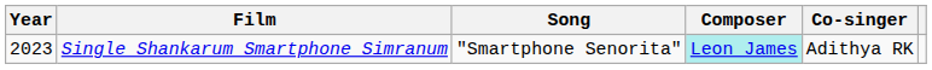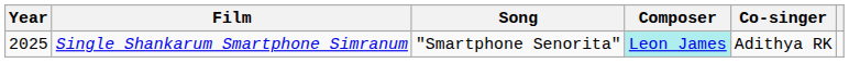 <table class="wikitable">
 <tr>
 <th scope="col">Year</th>
 <th scope="col">Film</th>
 <th scope="col">Song</th>
 <th scope="col">Composer</th>
 <th scope="col">Co-singer</th>
 <th scope="col" class="unsortable"></th>
 </tr>
 <tr>
-<td>2023</td>
+<td>2025</td>
 <td><em><a href='#'>Single Shankarum Smartphone Simranum</a></em></td>
 <td>"Smartphone Senorita"</td>
 <td style="background: paleturquoise;"><a href='#'>Leon James</a></td>
 <td>Adithya RK</td>
 <td></td>
 </tr>
 </table>
